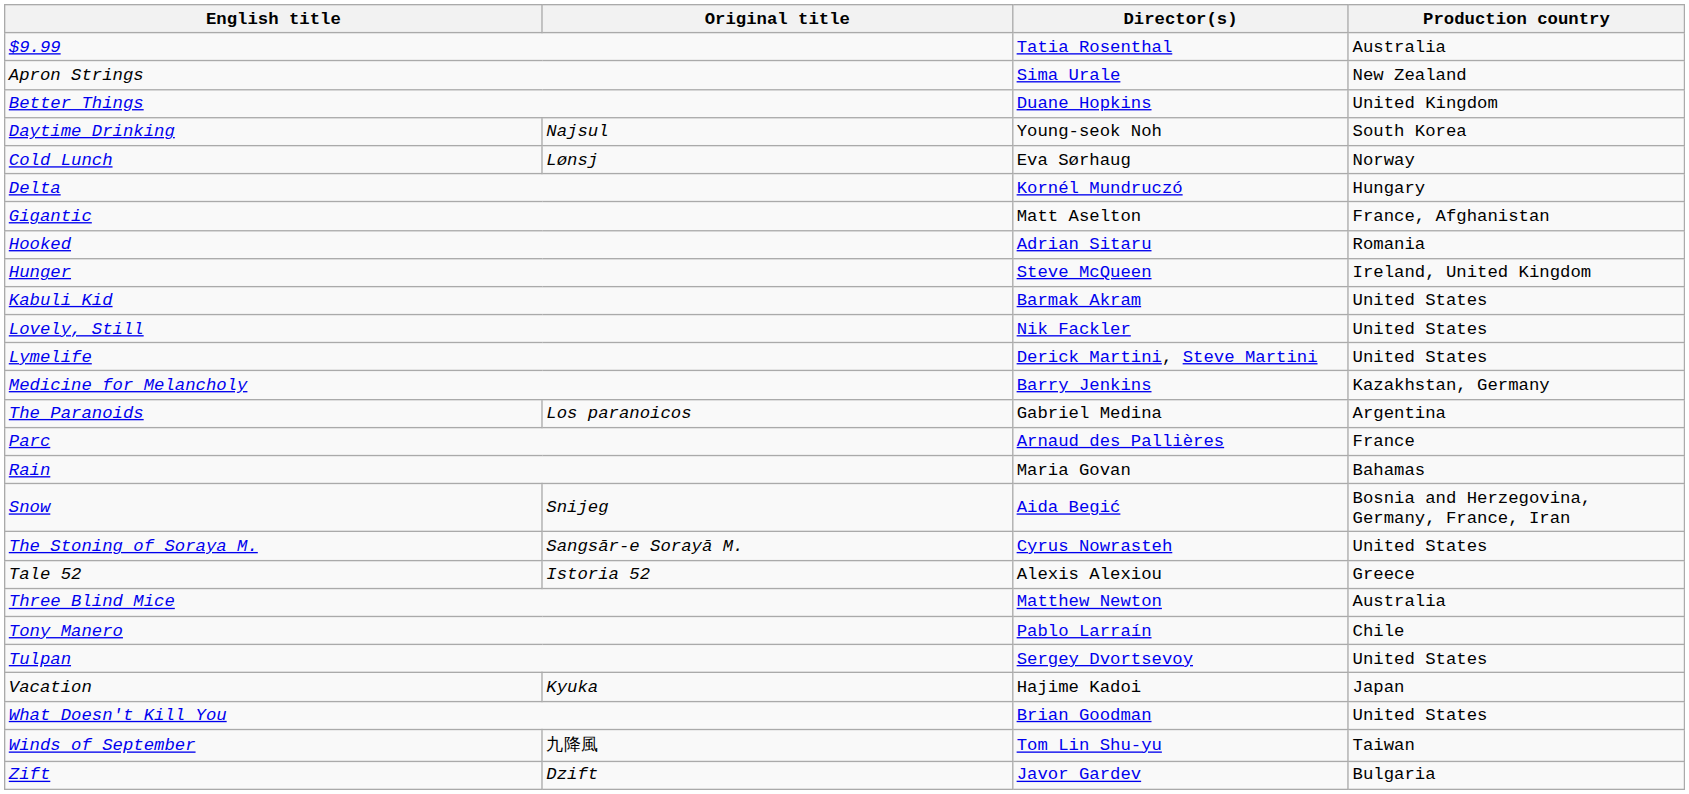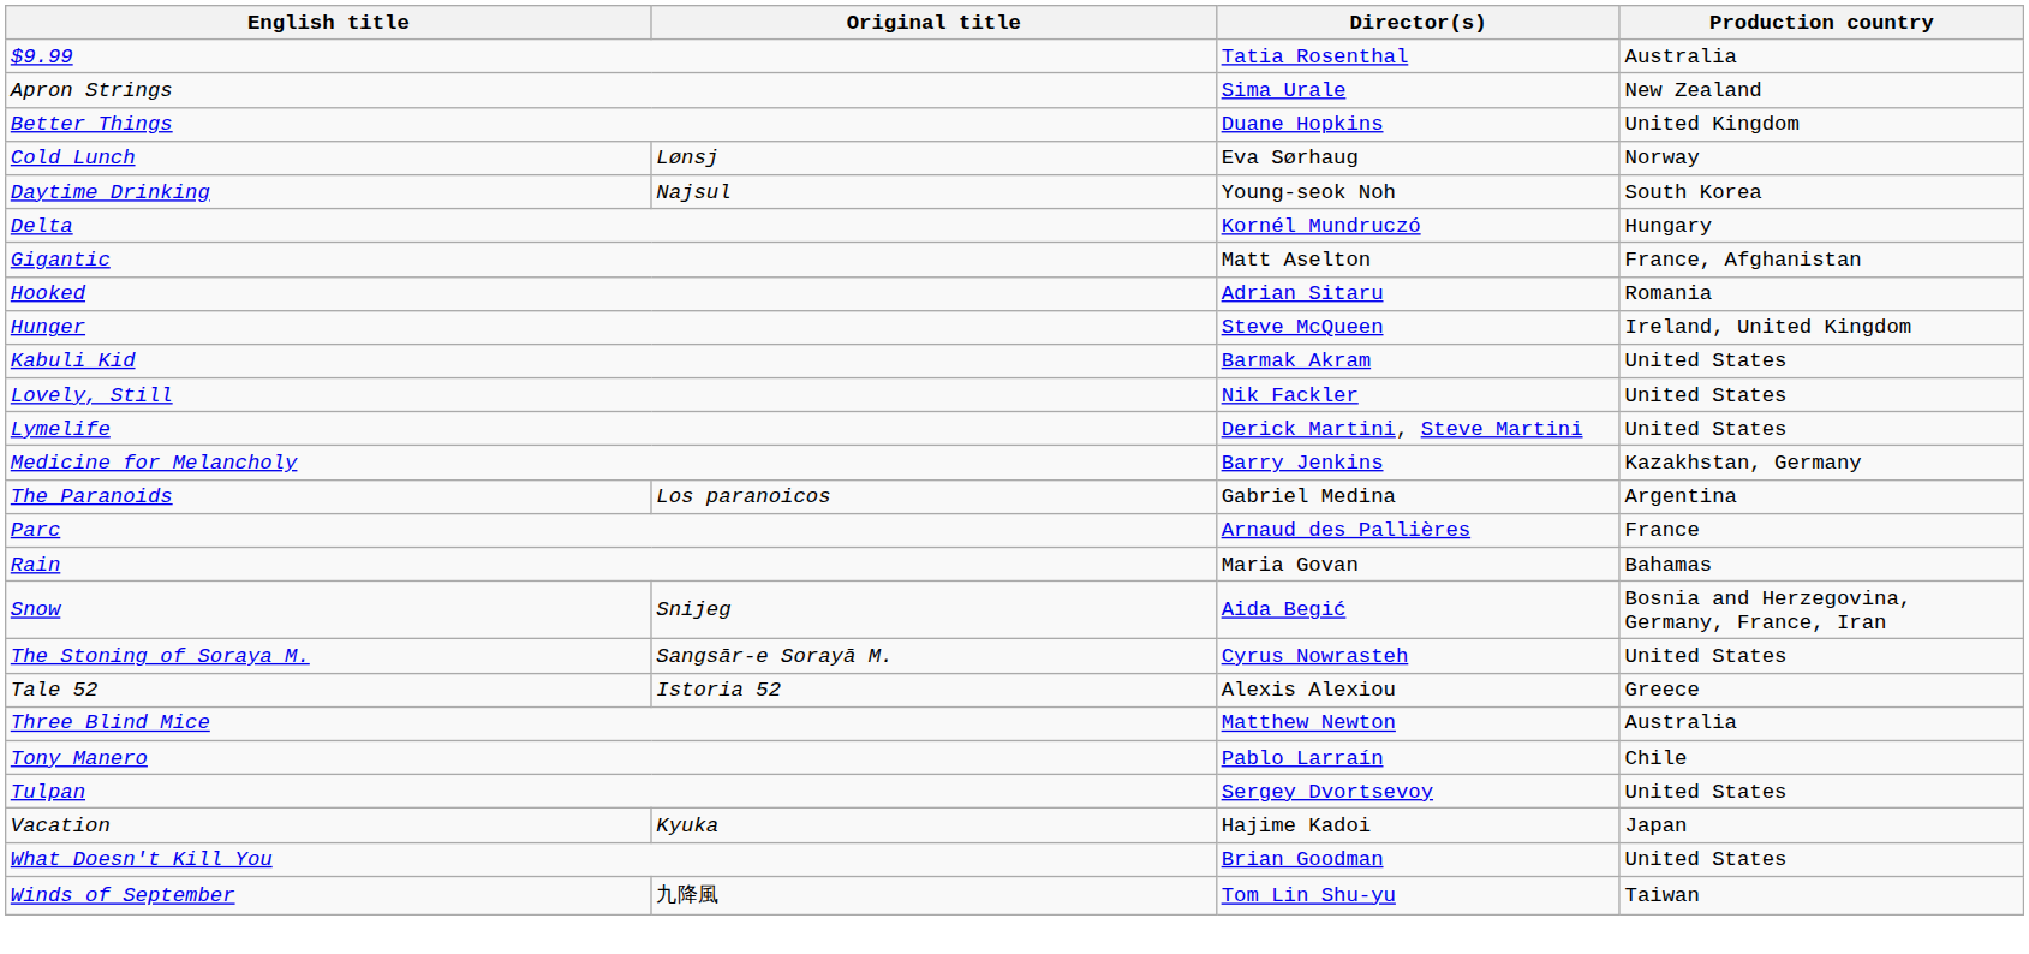 <table class="sortable wikitable" width="100%" cellpadding="5">
 <tr>
 <th scope="col" width="32%">English title</th>
 <th scope="col" width="28%">Original title</th>
 <th scope="col" width="20%">Director(s)</th>
 <th scope="col" width="20%">Production country</th>
 </tr>
 <tr>
 <td colspan=2><em><a href='#'>$9.99</a></em></td>
 <td><a href='#'>Tatia Rosenthal</a></td>
 <td>Australia</td>
 </tr>
 <tr>
 <td colspan=2><em>Apron Strings</em></td>
 <td><a href='#'>Sima Urale</a></td>
 <td>New Zealand</td>
 </tr>
 <tr>
 <td colspan=2><em><a href='#'>Better Things</a></em></td>
 <td><a href='#'>Duane Hopkins</a></td>
 <td>United Kingdom</td>
 </tr>
 <tr>
+<td><em><a href='#'>Cold Lunch</a></em></td>
+<td><em>Lønsj</em></td>
+<td>Eva Sørhaug</td>
+<td>Norway</td>
+</tr>
+<tr>
 <td><em><a href='#'>Daytime Drinking</a></em></td>
 <td><em>Najsul</em></td>
 <td>Young-seok Noh</td>
 <td>South Korea</td>
-</tr>
-<tr>
-<td><em><a href='#'>Cold Lunch</a></em></td>
-<td><em>Lønsj</em></td>
-<td>Eva Sørhaug</td>
-<td>Norway</td>
 </tr>
 <tr>
 <td colspan=2><em><a href='#'>Delta</a></em></td>
 <td><a href='#'>Kornél Mundruczó</a></td>
 <td>Hungary</td>
 </tr>
 <tr>
 <td colspan=2><em><a href='#'>Gigantic</a></em></td>
 <td>Matt Aselton</td>
 <td>France, Afghanistan</td>
 </tr>
 <tr>
 <td colspan=2><em><a href='#'>Hooked</a></em></td>
 <td><a href='#'>Adrian Sitaru</a></td>
 <td>Romania</td>
 </tr>
 <tr>
 <td colspan=2><em><a href='#'>Hunger</a></em></td>
 <td><a href='#'>Steve McQueen</a></td>
 <td>Ireland, United Kingdom</td>
 </tr>
 <tr>
 <td colspan=2><em><a href='#'>Kabuli Kid</a></em></td>
 <td><a href='#'>Barmak Akram</a></td>
 <td>United States</td>
 </tr>
 <tr>
 <td colspan=2><em><a href='#'>Lovely, Still</a></em></td>
 <td><a href='#'>Nik Fackler</a></td>
 <td>United States</td>
 </tr>
 <tr>
 <td colspan=2><em><a href='#'>Lymelife</a></em></td>
 <td><a href='#'>Derick Martini</a>, <a href='#'>Steve Martini</a></td>
 <td>United States</td>
 </tr>
 <tr>
 <td colspan=2><em><a href='#'>Medicine for Melancholy</a></em></td>
 <td><a href='#'>Barry Jenkins</a></td>
 <td>Kazakhstan, Germany</td>
 </tr>
 <tr>
 <td><em><a href='#'>The Paranoids</a></em></td>
 <td><em>Los paranoicos</em></td>
 <td>Gabriel Medina</td>
 <td>Argentina</td>
 </tr>
 <tr>
 <td colspan=2><em><a href='#'>Parc</a></em></td>
 <td><a href='#'>Arnaud des Pallières</a></td>
 <td>France</td>
 </tr>
 <tr>
 <td colspan=2><em><a href='#'>Rain</a></em></td>
 <td>Maria Govan</td>
 <td>Bahamas</td>
 </tr>
 <tr>
 <td><em><a href='#'>Snow</a></em></td>
 <td><em>Snijeg</em></td>
 <td><a href='#'>Aida Begić</a></td>
 <td>Bosnia and Herzegovina, Germany, France, Iran</td>
 </tr>
 <tr>
 <td><em><a href='#'>The Stoning of Soraya M.</a></em></td>
 <td><em>Sangsār-e Sorayā M.</em></td>
 <td><a href='#'>Cyrus Nowrasteh</a></td>
 <td>United States</td>
 </tr>
 <tr>
 <td><em>Tale 52</em></td>
 <td><em>Istoria 52</em></td>
 <td>Alexis Alexiou</td>
 <td>Greece</td>
 </tr>
 <tr>
 <td colspan=2><em><a href='#'>Three Blind Mice</a></em></td>
 <td><a href='#'>Matthew Newton</a></td>
 <td>Australia</td>
 </tr>
 <tr>
 <td colspan=2><em><a href='#'>Tony Manero</a></em></td>
 <td><a href='#'>Pablo Larraín</a></td>
 <td>Chile</td>
 </tr>
 <tr>
 <td colspan=2><em><a href='#'>Tulpan</a></em></td>
 <td><a href='#'>Sergey Dvortsevoy</a></td>
 <td>United States</td>
 </tr>
 <tr>
 <td><em>Vacation</em></td>
 <td><em>Kyuka</em></td>
 <td>Hajime Kadoi</td>
 <td>Japan</td>
 </tr>
 <tr>
 <td colspan=2><em><a href='#'>What Doesn't Kill You</a></em></td>
 <td><a href='#'>Brian Goodman</a></td>
 <td>United States</td>
 </tr>
 <tr>
 <td><em><a href='#'>Winds of September</a></em></td>
 <td>九降風</td>
 <td><a href='#'>Tom Lin Shu-yu</a></td>
 <td>Taiwan</td>
 </tr>
-<tr>
-<td><em><a href='#'>Zift</a></em></td>
-<td><em>Dzift</em></td>
-<td><a href='#'>Javor Gardev</a></td>
-<td>Bulgaria</td>
-</tr>
 </table>
